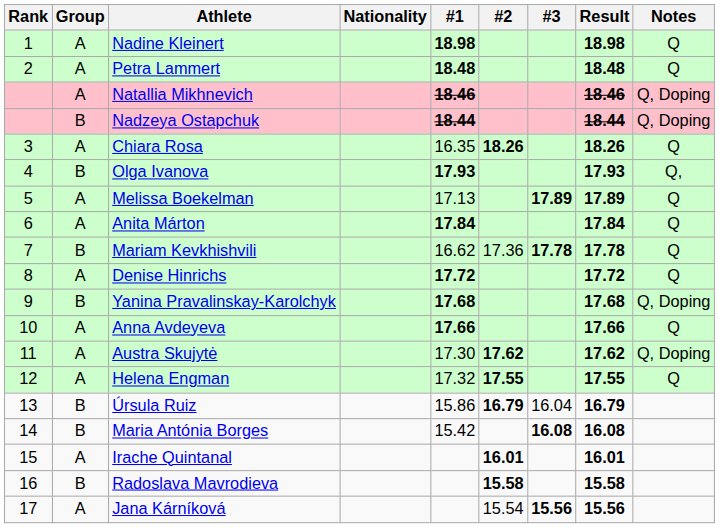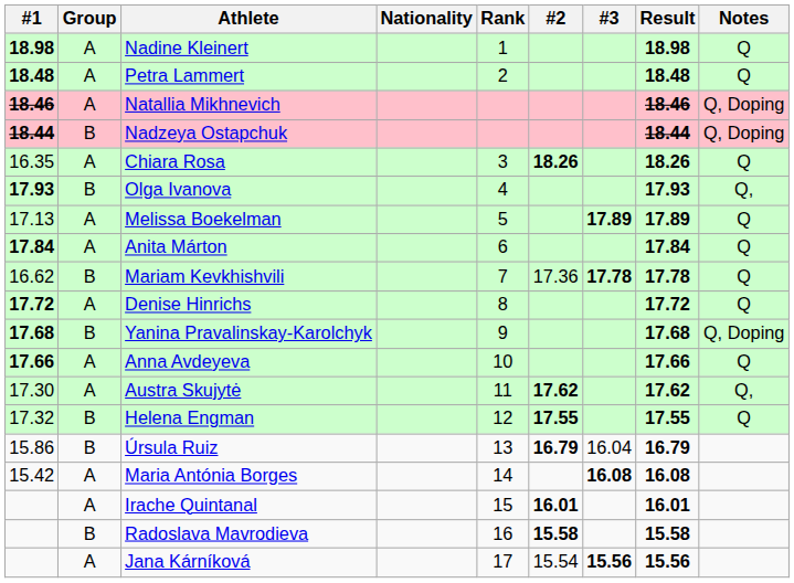 <table class="wikitable sortable" style="text-align:center">
 <tr>
-<th>Rank</th>
+<th>#1</th>
 <th>Group</th>
 <th>Athlete</th>
 <th>Nationality</th>
-<th>#1</th>
+<th>Rank</th>
 <th>#2</th>
 <th>#3</th>
 <th>Result</th>
 <th>Notes</th>
 </tr>
 <tr bgcolor=ccffcc>
-<td>1</td>
+<td><strong>18.98</strong></td>
 <td>A</td>
 <td align="left"><a href='#'>Nadine Kleinert</a></td>
 <td align=left></td>
-<td><strong>18.98</strong></td>
+<td>1</td>
 <td></td>
 <td></td>
 <td><strong>18.98</strong></td>
 <td>Q</td>
 </tr>
 <tr bgcolor=ccffcc>
-<td>2</td>
+<td><strong>18.48</strong></td>
 <td>A</td>
 <td align="left"><a href='#'>Petra Lammert</a></td>
 <td align=left></td>
-<td><strong>18.48</strong></td>
+<td>2</td>
 <td></td>
 <td></td>
 <td><strong>18.48</strong></td>
 <td>Q</td>
 </tr>
 <tr bgcolor=pink>
-<td></td>
+<td><s><strong>18.46</strong> </s></td>
 <td>A</td>
 <td align="left"><a href='#'>Natallia Mikhnevich</a></td>
 <td align=left></td>
-<td><s><strong>18.46</strong> </s></td>
+<td></td>
 <td></td>
 <td></td>
 <td><s><strong>18.46</strong> </s></td>
 <td>Q, Doping</td>
 </tr>
 <tr bgcolor=pink>
-<td></td>
+<td><s><strong>18.44</strong> </s></td>
 <td>B</td>
 <td align="left"><a href='#'>Nadzeya Ostapchuk</a></td>
 <td align=left></td>
-<td><s><strong>18.44</strong> </s></td>
+<td></td>
 <td></td>
 <td></td>
 <td><s><strong>18.44</strong> </s></td>
 <td>Q, Doping</td>
 </tr>
 <tr bgcolor=ccffcc>
-<td>3</td>
+<td>16.35</td>
 <td>A</td>
 <td align="left"><a href='#'>Chiara Rosa</a></td>
 <td align=left></td>
-<td>16.35</td>
+<td>3</td>
 <td><strong>18.26</strong></td>
 <td></td>
 <td><strong>18.26</strong></td>
 <td>Q</td>
 </tr>
 <tr bgcolor=ccffcc>
-<td>4</td>
+<td><strong>17.93</strong></td>
 <td>B</td>
 <td align="left"><a href='#'>Olga Ivanova</a></td>
 <td align=left></td>
-<td><strong>17.93</strong></td>
+<td>4</td>
 <td></td>
 <td></td>
 <td><strong>17.93</strong></td>
 <td>Q, </td>
 </tr>
 <tr bgcolor=ccffcc>
-<td>5</td>
+<td>17.13</td>
 <td>A</td>
 <td align="left"><a href='#'>Melissa Boekelman</a></td>
 <td align=left></td>
-<td>17.13</td>
+<td>5</td>
 <td></td>
 <td><strong>17.89</strong></td>
 <td><strong>17.89</strong></td>
 <td>Q</td>
 </tr>
 <tr bgcolor=ccffcc>
-<td>6</td>
+<td><strong>17.84</strong></td>
 <td>A</td>
 <td align="left"><a href='#'>Anita Márton</a></td>
 <td align=left></td>
-<td><strong>17.84</strong></td>
+<td>6</td>
 <td></td>
 <td></td>
 <td><strong>17.84</strong></td>
 <td>Q</td>
 </tr>
 <tr bgcolor=ccffcc>
-<td>7</td>
+<td>16.62</td>
 <td>B</td>
 <td align="left"><a href='#'>Mariam Kevkhishvili</a></td>
 <td align=left></td>
-<td>16.62</td>
+<td>7</td>
 <td>17.36</td>
 <td><strong>17.78</strong></td>
 <td><strong>17.78</strong></td>
 <td>Q</td>
 </tr>
 <tr bgcolor=ccffcc>
-<td>8</td>
+<td><strong>17.72</strong></td>
 <td>A</td>
 <td align="left"><a href='#'>Denise Hinrichs</a></td>
 <td align=left></td>
-<td><strong>17.72</strong></td>
+<td>8</td>
 <td></td>
 <td></td>
 <td><strong>17.72</strong></td>
 <td>Q</td>
 </tr>
 <tr bgcolor=ccffcc>
-<td>9</td>
+<td><strong>17.68</strong></td>
 <td>B</td>
 <td align="left"><a href='#'>Yanina Pravalinskay-Karolchyk</a></td>
 <td align=left></td>
-<td><strong>17.68</strong></td>
+<td>9</td>
 <td></td>
 <td></td>
 <td><strong>17.68</strong></td>
 <td>Q, Doping</td>
 </tr>
 <tr bgcolor=ccffcc>
-<td>10</td>
+<td><strong>17.66</strong></td>
 <td>A</td>
 <td align="left"><a href='#'>Anna Avdeyeva</a></td>
 <td align=left></td>
-<td><strong>17.66</strong></td>
+<td>10</td>
 <td></td>
 <td></td>
 <td><strong>17.66</strong></td>
 <td>Q</td>
 </tr>
 <tr bgcolor=ccffcc>
-<td>11</td>
+<td>17.30</td>
 <td>A</td>
 <td align="left"><a href='#'>Austra Skujytė</a></td>
 <td align=left></td>
-<td>17.30</td>
+<td>11</td>
 <td><strong>17.62</strong></td>
 <td></td>
 <td><strong>17.62</strong></td>
-<td>Q, Doping</td>
+<td>Q, </td>
 </tr>
 <tr bgcolor=ccffcc>
-<td>12</td>
-<td>A</td>
+<td>17.32</td>
+<td>B</td>
 <td align="left"><a href='#'>Helena Engman</a></td>
 <td align=left></td>
-<td>17.32</td>
+<td>12</td>
 <td><strong>17.55</strong></td>
 <td></td>
 <td><strong>17.55</strong></td>
 <td>Q</td>
 </tr>
 <tr>
-<td>13</td>
+<td>15.86</td>
 <td>B</td>
 <td align="left"><a href='#'>Úrsula Ruiz</a></td>
 <td align=left></td>
-<td>15.86</td>
+<td>13</td>
 <td><strong>16.79</strong></td>
 <td>16.04</td>
 <td><strong>16.79</strong></td>
 <td></td>
 </tr>
 <tr>
-<td>14</td>
-<td>B</td>
+<td>15.42</td>
+<td>A</td>
 <td align="left"><a href='#'>Maria Antónia Borges</a></td>
 <td align=left></td>
-<td>15.42</td>
+<td>14</td>
 <td></td>
 <td><strong>16.08</strong></td>
 <td><strong>16.08</strong></td>
 <td></td>
 </tr>
 <tr>
-<td>15</td>
+<td></td>
 <td>A</td>
 <td align="left"><a href='#'>Irache Quintanal</a></td>
 <td align=left></td>
-<td></td>
+<td>15</td>
 <td><strong>16.01</strong></td>
 <td></td>
 <td><strong>16.01</strong></td>
 <td></td>
 </tr>
 <tr>
-<td>16</td>
+<td></td>
 <td>B</td>
 <td align="left"><a href='#'>Radoslava Mavrodieva</a></td>
 <td align=left></td>
-<td></td>
+<td>16</td>
 <td><strong>15.58</strong></td>
 <td></td>
 <td><strong>15.58</strong></td>
 <td></td>
 </tr>
 <tr>
-<td>17</td>
+<td></td>
 <td>A</td>
 <td align="left"><a href='#'>Jana Kárníková</a></td>
 <td align=left></td>
-<td></td>
+<td>17</td>
 <td>15.54</td>
 <td><strong>15.56</strong></td>
 <td><strong>15.56</strong></td>
 <td></td>
 </tr>
 </table>
